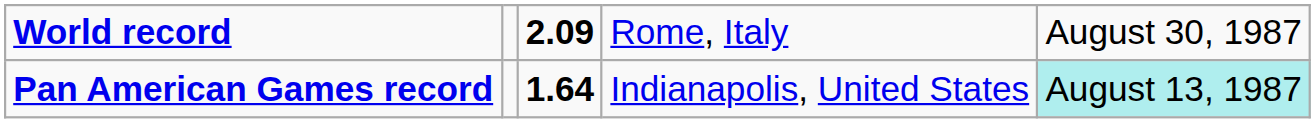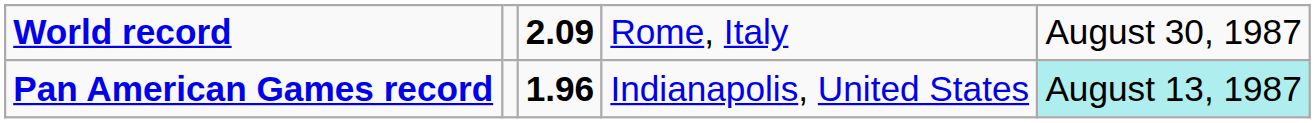 <table class="wikitable">
 <tr>
 <td><strong><a href='#'>World record</a></strong></td>
 <td></td>
 <td><strong>2.09</strong></td>
 <td><a href='#'>Rome</a>, <a href='#'>Italy</a></td>
 <td>August 30, 1987</td>
 </tr>
 <tr>
 <td><strong><a href='#'>Pan American Games record</a></strong></td>
 <td></td>
-<td><strong>1.64</strong></td>
+<td><strong>1.96</strong></td>
 <td><a href='#'>Indianapolis</a>, <a href='#'>United States</a></td>
 <td style="background: paleturquoise;">August 13, 1987</td>
 </tr>
 </table>
